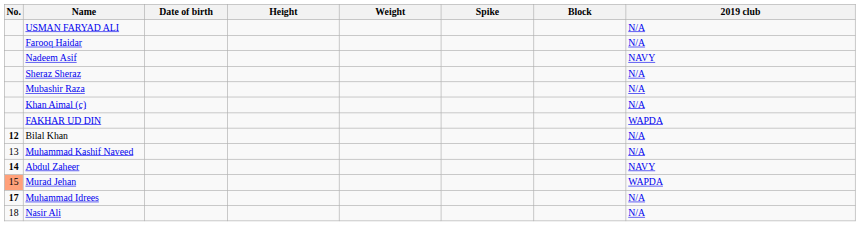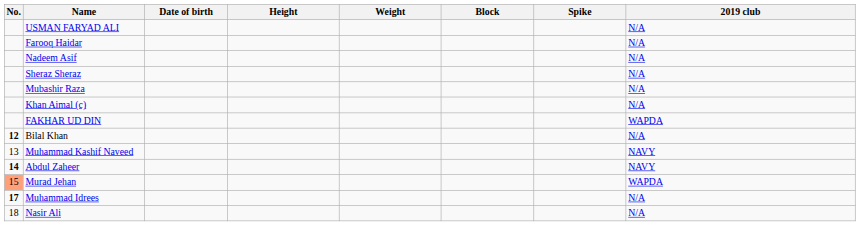 <table class="wikitable sortable" style="text-align:center;">
 <tr>
 <th>No.</th>
 <th style="width:12em">Name</th>
 <th style="width:8em">Date of birth</th>
 <th style="width:11em">Height</th>
 <th style="width:10em">Weight</th>
+<th style="width:9em">Block</th>
 <th style="width:9em">Spike</th>
-<th style="width:9em">Block</th>
 <th style="width:23em">2019 club</th>
 </tr>
 <tr>
 <td></td>
 <td align=left><a href='#'>USMAN FARYAD ALI</a></td>
 <td align=right></td>
 <td></td>
 <td></td>
 <td></td>
 <td></td>
 <td align=left> <a href='#'>N/A</a></td>
 </tr>
 <tr>
 <td></td>
 <td align=left><a href='#'>Farooq Haidar</a></td>
 <td align=right></td>
 <td></td>
 <td></td>
 <td></td>
 <td></td>
 <td align=left> <a href='#'>N/A</a></td>
 </tr>
 <tr>
 <td></td>
 <td align=left><a href='#'>Nadeem Asif</a></td>
 <td align=right></td>
 <td></td>
 <td></td>
 <td></td>
 <td></td>
-<td align=left> <a href='#'>NAVY</a></td>
+<td align=left> <a href='#'>N/A</a></td>
 </tr>
 <tr>
 <td></td>
 <td align=left><a href='#'>Sheraz Sheraz</a></td>
 <td align=right></td>
 <td></td>
 <td></td>
 <td></td>
 <td></td>
 <td align=left> <a href='#'>N/A</a></td>
 </tr>
 <tr>
 <td></td>
 <td align=left><a href='#'>Mubashir Raza</a></td>
 <td align=right></td>
 <td></td>
 <td></td>
 <td></td>
 <td></td>
 <td align=left> <a href='#'>N/A</a></td>
 </tr>
 <tr>
 <td></td>
 <td align=left><a href='#'>Khan Aimal (c)</a></td>
 <td align=right></td>
 <td></td>
 <td></td>
 <td></td>
 <td></td>
 <td align=left> <a href='#'>N/A</a></td>
 </tr>
 <tr>
 <td></td>
 <td align=left><a href='#'>FAKHAR UD DIN</a></td>
 <td align=right></td>
 <td></td>
 <td></td>
 <td></td>
 <td></td>
 <td align=left> <a href='#'>WAPDA</a></td>
 </tr>
 <tr>
 <td><strong>12</strong></td>
 <td align=left>Bilal Khan</td>
 <td align=right></td>
 <td></td>
 <td></td>
 <td></td>
 <td></td>
 <td align=left> <a href='#'>N/A</a></td>
 </tr>
 <tr>
 <td>13</td>
 <td align=left><a href='#'>Muhammad Kashif Naveed</a></td>
 <td align=right></td>
 <td></td>
 <td></td>
 <td></td>
 <td></td>
-<td align=left> <a href='#'>N/A</a></td>
+<td align=left> <a href='#'>NAVY</a></td>
 </tr>
 <tr>
 <td><strong>14</strong></td>
 <td align=left><a href='#'>Abdul Zaheer</a></td>
 <td align=right></td>
 <td></td>
 <td></td>
 <td></td>
 <td></td>
 <td align=left> <a href='#'>NAVY</a></td>
 </tr>
 <tr>
 <td style="background: lightsalmon;">15</td>
 <td align=left><a href='#'>Murad Jehan</a></td>
 <td align=right></td>
 <td></td>
 <td></td>
 <td></td>
 <td></td>
 <td align=left> <a href='#'>WAPDA</a></td>
 </tr>
 <tr>
 <td><strong>17</strong></td>
 <td align=left><a href='#'>Muhammad Idrees</a></td>
 <td align=right></td>
 <td></td>
 <td></td>
 <td></td>
 <td></td>
 <td align=left> <a href='#'>N/A</a></td>
 </tr>
 <tr>
 <td>18</td>
 <td align=left><a href='#'>Nasir Ali</a></td>
 <td align=right></td>
 <td></td>
 <td></td>
 <td></td>
 <td></td>
 <td align=left> <a href='#'>N/A</a></td>
 </tr>
 </table>
